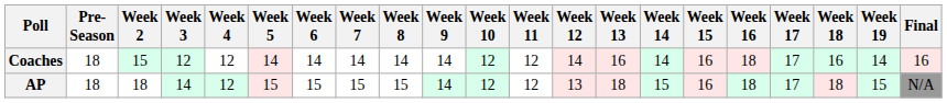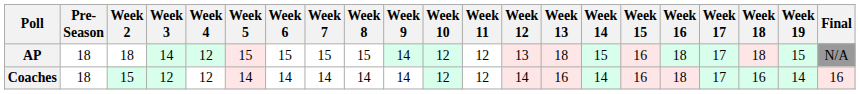 <table class="wikitable" style="white-space:nowrap;font-size:90%">
 <tr>
 <th>Poll</th>
 <th>Pre-<br>Season</th>
 <th>Week<br>2</th>
 <th>Week<br>3</th>
 <th>Week<br>4</th>
 <th>Week<br>5</th>
 <th>Week<br>6</th>
 <th>Week<br>7</th>
 <th>Week<br>8</th>
 <th>Week<br>9</th>
 <th>Week<br>10</th>
 <th>Week<br>11</th>
 <th>Week<br>12</th>
 <th>Week<br>13</th>
 <th>Week<br>14</th>
 <th>Week<br>15</th>
 <th>Week<br>16</th>
 <th>Week<br>17</th>
 <th>Week<br>18</th>
 <th>Week<br>19</th>
 <th>Final</th>
 </tr>
 <tr style="text-align:center;">
+<th>AP</th>
+<td style="background:#FFF;">18</td>
+<td style="background:#FFF;">18</td>
+<td style="background:#D8FFEB;">14</td>
+<td style="background:#D8FFEB;">12</td>
+<td style="background:#FFE6E6;">15</td>
+<td style="background:#FFF;">15</td>
+<td style="background:#FFF;">15</td>
+<td style="background:#FFF;">15</td>
+<td style="background:#D8FFEB;">14</td>
+<td style="background:#D8FFEB;">12</td>
+<td style="background:#FFF;">12</td>
+<td style="background:#FFE6E6;">13</td>
+<td style="background:#FFE6E6;">18</td>
+<td style="background:#D8FFEB;">15</td>
+<td style="background:#FFE6E6;">16</td>
+<td style="background:#D8FFEB;">18</td>
+<td style="background:#D8FFEB;">17</td>
+<td style="background:#FFE6E6;">18</td>
+<td style="background:#D8FFEB;">15</td>
+<td style="background:#999;">N/A</td>
+</tr>
+<tr style="text-align:center;">
 <th>Coaches</th>
 <td style="background:#FFF;">18</td>
 <td style="background:#D8FFEB;">15</td>
 <td style="background:#D8FFEB;">12</td>
 <td style="background:#FFF;">12</td>
 <td style="background:#FFE6E6;">14</td>
 <td style="background:#FFF;">14</td>
 <td style="background:#FFF;">14</td>
 <td style="background:#FFF;">14</td>
 <td style="background:#FFF;">14</td>
 <td style="background:#D8FFEB;">12</td>
 <td style="background:#FFF;">12</td>
 <td style="background:#FFE6E6;">14</td>
 <td style="background:#FFE6E6;">16</td>
 <td style="background:#D8FFEB;">14</td>
 <td style="background:#FFE6E6;">16</td>
 <td style="background:#FFE6E6;">18</td>
 <td style="background:#D8FFEB;">17</td>
 <td style="background:#D8FFEB;">16</td>
 <td style="background:#D8FFEB;">14</td>
 <td style="background:#FFE6E6;">16</td>
 </tr>
-<tr style="text-align:center;">
-<th>AP</th>
-<td style="background:#FFF;">18</td>
-<td style="background:#FFF;">18</td>
-<td style="background:#D8FFEB;">14</td>
-<td style="background:#D8FFEB;">12</td>
-<td style="background:#FFE6E6;">15</td>
-<td style="background:#FFF;">15</td>
-<td style="background:#FFF;">15</td>
-<td style="background:#FFF;">15</td>
-<td style="background:#D8FFEB;">14</td>
-<td style="background:#D8FFEB;">12</td>
-<td style="background:#FFF;">12</td>
-<td style="background:#FFE6E6;">13</td>
-<td style="background:#FFE6E6;">18</td>
-<td style="background:#D8FFEB;">15</td>
-<td style="background:#FFE6E6;">16</td>
-<td style="background:#D8FFEB;">18</td>
-<td style="background:#D8FFEB;">17</td>
-<td style="background:#FFE6E6;">18</td>
-<td style="background:#D8FFEB;">15</td>
-<td style="background:#999;">N/A</td>
-</tr>
 </table>
